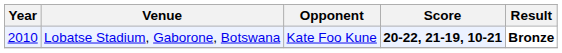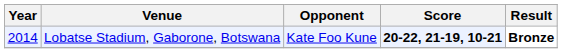 <table class="sortable wikitable" style="font-size: 90%;">
 <tr>
 <th>Year</th>
 <th>Venue</th>
 <th>Opponent</th>
 <th>Score</th>
 <th>Result</th>
 </tr>
 <tr style="background:#ECF2FF">
-<td align="center"><a href='#'>2010</a></td>
+<td align="center"><a href='#'>2014</a></td>
 <td align="left"><a href='#'>Lobatse Stadium</a>, <a href='#'>Gaborone</a>, <a href='#'>Botswana</a></td>
 <td align="left"> <a href='#'>Kate Foo Kune</a></td>
 <td align="left"><strong>20-22, 21-19, 10-21</strong></td>
 <td style="text-align:left; background:white"> <strong>Bronze</strong></td>
 </tr>
 <tr>
 </tr>
 </table>
